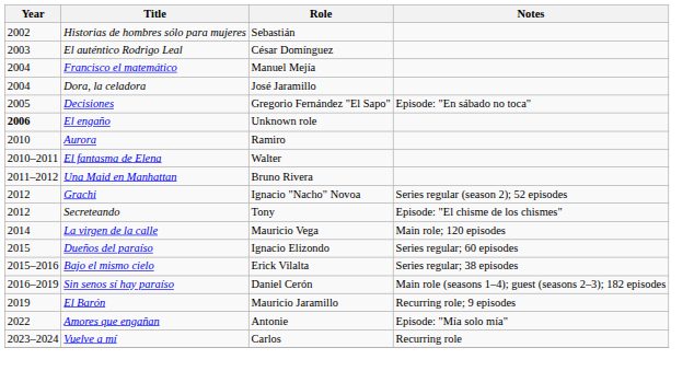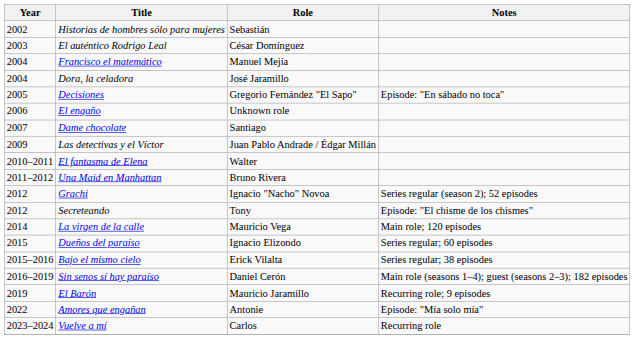 <table class="wikitable sortable">
 <tr>
 <th>Year</th>
 <th>Title</th>
 <th>Role</th>
 <th>Notes</th>
 </tr>
 <tr>
 <td>2002</td>
 <td><em>Historias de hombres sólo para mujeres</em></td>
 <td>Sebastián</td>
 <td></td>
 </tr>
 <tr>
 <td>2003</td>
 <td><em>El auténtico Rodrigo Leal</em></td>
 <td>César Domínguez</td>
 <td></td>
 </tr>
 <tr>
 <td>2004</td>
 <td><em><a href='#'>Francisco el matemático</a></em></td>
 <td>Manuel Mejía</td>
 <td></td>
 </tr>
 <tr>
 <td>2004</td>
 <td><em>Dora, la celadora</em></td>
 <td>José Jaramillo</td>
 <td></td>
 </tr>
 <tr>
 <td>2005</td>
 <td><em><a href='#'>Decisiones</a></em></td>
 <td>Gregorio Fernández "El Sapo"</td>
 <td>Episode: "En sábado no toca"</td>
 </tr>
 <tr>
-<td><strong>2006</strong></td>
+<td>2006</td>
 <td><em><a href='#'>El engaño</a></em></td>
 <td>Unknown role</td>
 <td></td>
 </tr>
 <tr>
-<td>2010</td>
-<td><em><a href='#'>Aurora</a></em></td>
-<td>Ramiro</td>
+<td>2007</td>
+<td><em><a href='#'>Dame chocolate</a></em></td>
+<td>Santiago</td>
+<td></td>
+</tr>
+<tr>
+<td>2009</td>
+<td><em>Las detectivas y el Víctor</em></td>
+<td>Juan Pablo Andrade / Édgar Millán</td>
 <td></td>
 </tr>
 <tr>
 <td>2010–2011</td>
 <td><em><a href='#'>El fantasma de Elena</a></em></td>
 <td>Walter</td>
 <td></td>
 </tr>
 <tr>
 <td>2011–2012</td>
 <td><em><a href='#'>Una Maid en Manhattan</a></em></td>
 <td>Bruno Rivera</td>
 <td></td>
 </tr>
 <tr>
 <td>2012</td>
 <td><em><a href='#'>Grachi</a></em></td>
 <td>Ignacio "Nacho" Novoa</td>
 <td>Series regular (season 2); 52 episodes</td>
 </tr>
 <tr>
 <td>2012</td>
 <td><em>Secreteando</em></td>
 <td>Tony</td>
 <td>Episode: "El chisme de los chismes"</td>
 </tr>
 <tr>
 <td>2014</td>
 <td><em><a href='#'>La virgen de la calle</a></em></td>
 <td>Mauricio Vega</td>
 <td>Main role; 120 episodes</td>
 </tr>
 <tr>
 <td>2015</td>
 <td><em><a href='#'>Dueños del paraíso</a></em></td>
 <td>Ignacio Elizondo</td>
 <td>Series regular; 60 episodes</td>
 </tr>
 <tr>
 <td>2015–2016</td>
 <td><em><a href='#'>Bajo el mismo cielo</a></em></td>
 <td>Erick Vilalta</td>
 <td>Series regular; 38 episodes</td>
 </tr>
 <tr>
 <td>2016–2019</td>
 <td><em><a href='#'>Sin senos sí hay paraíso</a></em></td>
 <td>Daniel Cerón</td>
 <td>Main role (seasons 1–4); guest (seasons 2–3); 182 episodes</td>
 </tr>
 <tr>
 <td>2019</td>
 <td><em><a href='#'>El Barón</a></em></td>
 <td>Mauricio Jaramillo</td>
 <td>Recurring role; 9 episodes</td>
 </tr>
 <tr>
 <td>2022</td>
 <td><em><a href='#'>Amores que engañan</a></em></td>
 <td>Antonie</td>
 <td>Episode: "Mía solo mía"</td>
 </tr>
 <tr>
 <td>2023–2024</td>
 <td><em><a href='#'>Vuelve a mí</a></em></td>
 <td>Carlos</td>
 <td>Recurring role</td>
 </tr>
 <tr>
 </tr>
 </table>
